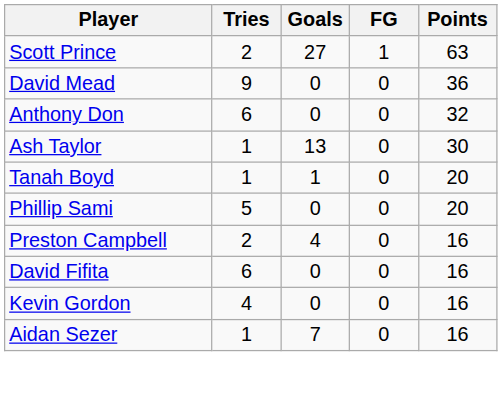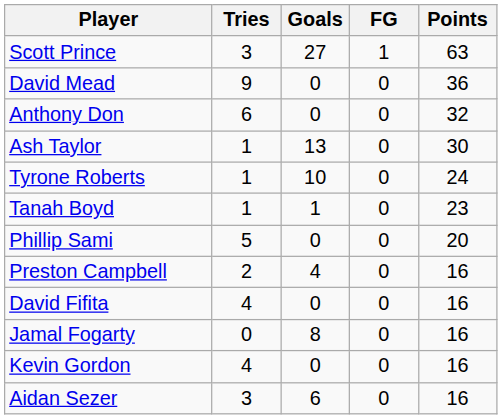 <table class="wikitable" style="text-align:center;">
 <tr>
 <th style="width:10em">Player</th>
 <th style="width:3em">Tries</th>
 <th style="width:3em">Goals</th>
 <th style="width:3em">FG</th>
 <th style="width:3.5em">Points</th>
 </tr>
 <tr>
 <td style="text-align:left;"><a href='#'>Scott Prince</a></td>
-<td>2</td>
+<td>3</td>
 <td>27</td>
 <td>1</td>
 <td>63</td>
 </tr>
 <tr>
 <td style="text-align:left;"><a href='#'>David Mead</a></td>
 <td>9</td>
 <td>0</td>
 <td>0</td>
 <td>36</td>
 </tr>
 <tr>
 <td style="text-align:left;"><a href='#'>Anthony Don</a></td>
 <td>6</td>
 <td>0</td>
 <td>0</td>
 <td>32</td>
 </tr>
 <tr>
 <td style="text-align:left;"><a href='#'>Ash Taylor</a></td>
 <td>1</td>
 <td>13</td>
 <td>0</td>
 <td>30</td>
 </tr>
 <tr>
+<td style="text-align:left;"><a href='#'>Tyrone Roberts</a></td>
+<td>1</td>
+<td>10</td>
+<td>0</td>
+<td>24</td>
+</tr>
+<tr>
 <td style="text-align:left;"><a href='#'>Tanah Boyd</a></td>
 <td>1</td>
 <td>1</td>
 <td>0</td>
-<td>20</td>
+<td>23</td>
 </tr>
 <tr>
 <td style="text-align:left;"><a href='#'>Phillip Sami</a></td>
 <td>5</td>
 <td>0</td>
 <td>0</td>
 <td>20</td>
 </tr>
 <tr>
 <td style="text-align:left;"><a href='#'>Preston Campbell</a></td>
 <td>2</td>
 <td>4</td>
 <td>0</td>
 <td>16</td>
 </tr>
 <tr>
 <td style="text-align:left;"><a href='#'>David Fifita</a></td>
-<td>6</td>
+<td>4</td>
 <td>0</td>
+<td>0</td>
+<td>16</td>
+</tr>
+<tr>
+<td style="text-align:left;"><a href='#'>Jamal Fogarty</a></td>
+<td>0</td>
+<td>8</td>
 <td>0</td>
 <td>16</td>
 </tr>
 <tr>
 <td style="text-align:left;"><a href='#'>Kevin Gordon</a></td>
 <td>4</td>
 <td>0</td>
 <td>0</td>
 <td>16</td>
 </tr>
 <tr>
 <td style="text-align:left;"><a href='#'>Aidan Sezer</a></td>
-<td>1</td>
-<td>7</td>
+<td>3</td>
+<td>6</td>
 <td>0</td>
 <td>16</td>
 </tr>
 </table>
